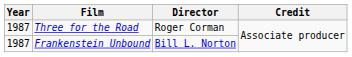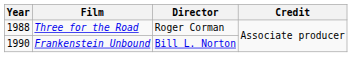 <table class="wikitable">
 <tr>
 <th>Year</th>
 <th>Film</th>
 <th>Director</th>
 <th>Credit</th>
 </tr>
 <tr>
-<td>1987</td>
+<td>1988</td>
 <td><em><a href='#'>Three for the Road</a></em></td>
 <td>Roger Corman</td>
 <td rowspan=2>Associate producer</td>
 </tr>
 <tr>
-<td>1987</td>
+<td>1990</td>
 <td><em><a href='#'>Frankenstein Unbound</a></em></td>
 <td><a href='#'>Bill L. Norton</a></td>
 </tr>
 </table>
